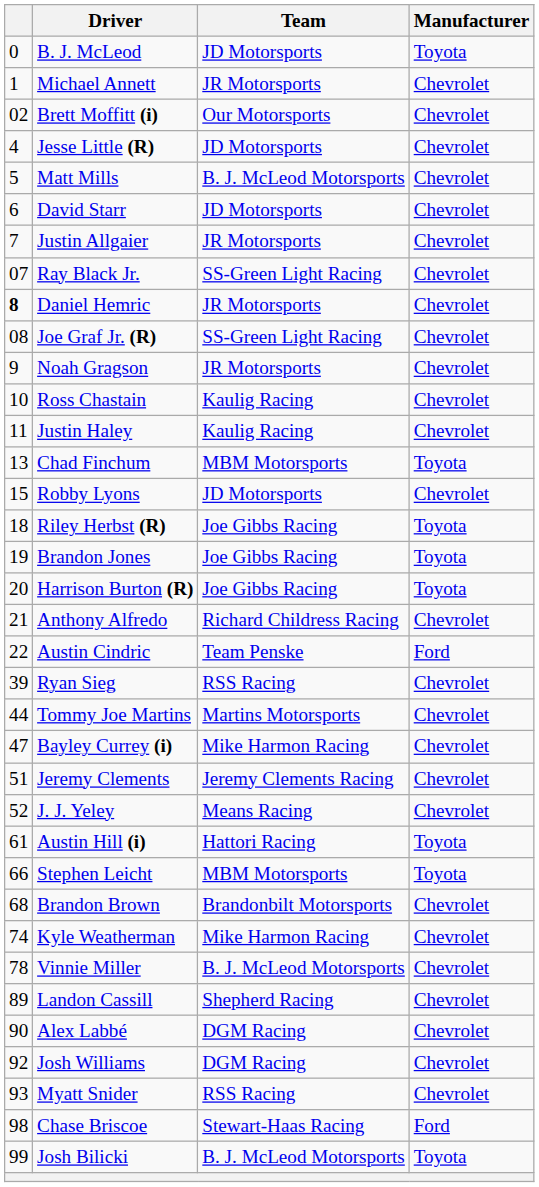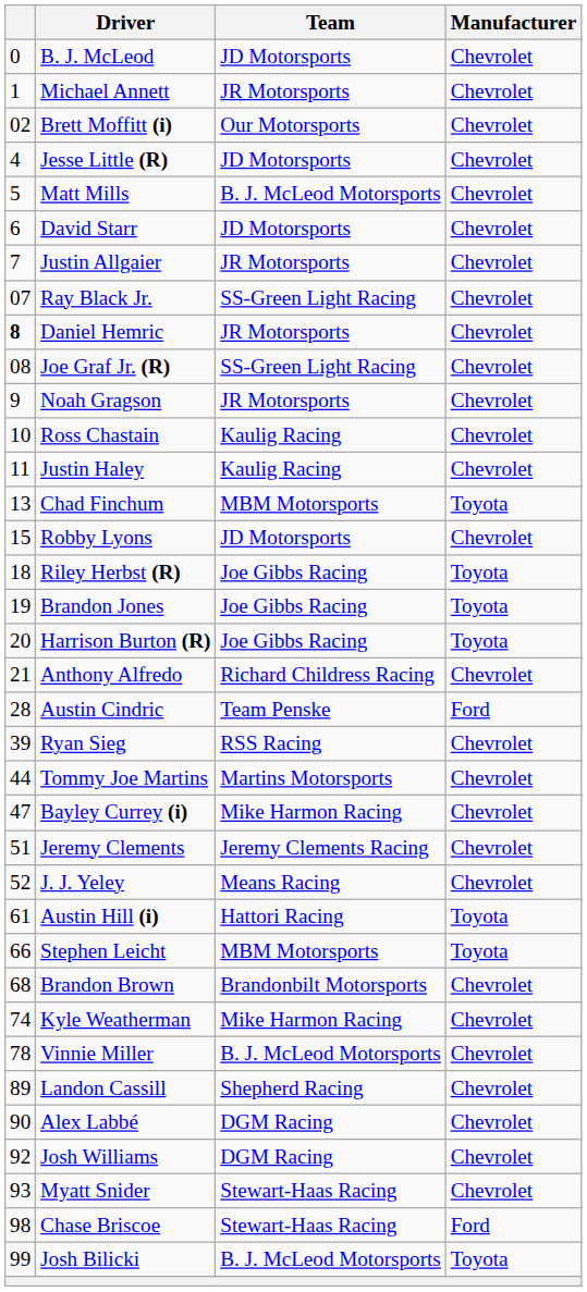 <table class="wikitable" style="font-size:95%">
 <tr>
 <th></th>
 <th>Driver</th>
 <th>Team</th>
 <th>Manufacturer</th>
 </tr>
 <tr>
 <td>0</td>
 <td><a href='#'>B. J. McLeod</a></td>
 <td><a href='#'>JD Motorsports</a></td>
-<td><a href='#'>Toyota</a></td>
+<td><a href='#'>Chevrolet</a></td>
 </tr>
 <tr>
 <td>1</td>
 <td><a href='#'>Michael Annett</a></td>
 <td><a href='#'>JR Motorsports</a></td>
 <td><a href='#'>Chevrolet</a></td>
 </tr>
 <tr>
 <td>02</td>
 <td><a href='#'>Brett Moffitt</a> <strong>(i)</strong></td>
 <td><a href='#'>Our Motorsports</a></td>
 <td><a href='#'>Chevrolet</a></td>
 </tr>
 <tr>
 <td>4</td>
 <td><a href='#'>Jesse Little</a> <strong>(R)</strong></td>
 <td><a href='#'>JD Motorsports</a></td>
 <td><a href='#'>Chevrolet</a></td>
 </tr>
 <tr>
 <td>5</td>
 <td><a href='#'>Matt Mills</a></td>
 <td><a href='#'>B. J. McLeod Motorsports</a></td>
 <td><a href='#'>Chevrolet</a></td>
 </tr>
 <tr>
 <td>6</td>
 <td><a href='#'>David Starr</a></td>
 <td><a href='#'>JD Motorsports</a></td>
 <td><a href='#'>Chevrolet</a></td>
 </tr>
 <tr>
 <td>7</td>
 <td><a href='#'>Justin Allgaier</a></td>
 <td><a href='#'>JR Motorsports</a></td>
 <td><a href='#'>Chevrolet</a></td>
 </tr>
 <tr>
 <td>07</td>
 <td><a href='#'>Ray Black Jr.</a></td>
 <td><a href='#'>SS-Green Light Racing</a></td>
 <td><a href='#'>Chevrolet</a></td>
 </tr>
 <tr>
 <td><strong>8</strong></td>
 <td><a href='#'>Daniel Hemric</a></td>
 <td><a href='#'>JR Motorsports</a></td>
 <td><a href='#'>Chevrolet</a></td>
 </tr>
 <tr>
 <td>08</td>
 <td><a href='#'>Joe Graf Jr.</a> <strong>(R)</strong></td>
 <td><a href='#'>SS-Green Light Racing</a></td>
 <td><a href='#'>Chevrolet</a></td>
 </tr>
 <tr>
 <td>9</td>
 <td><a href='#'>Noah Gragson</a></td>
 <td><a href='#'>JR Motorsports</a></td>
 <td><a href='#'>Chevrolet</a></td>
 </tr>
 <tr>
 <td>10</td>
 <td><a href='#'>Ross Chastain</a></td>
 <td><a href='#'>Kaulig Racing</a></td>
 <td><a href='#'>Chevrolet</a></td>
 </tr>
 <tr>
 <td>11</td>
 <td><a href='#'>Justin Haley</a></td>
 <td><a href='#'>Kaulig Racing</a></td>
 <td><a href='#'>Chevrolet</a></td>
 </tr>
 <tr>
 <td>13</td>
 <td><a href='#'>Chad Finchum</a></td>
 <td><a href='#'>MBM Motorsports</a></td>
 <td><a href='#'>Toyota</a></td>
 </tr>
 <tr>
 <td>15</td>
 <td><a href='#'>Robby Lyons</a></td>
 <td><a href='#'>JD Motorsports</a></td>
 <td><a href='#'>Chevrolet</a></td>
 </tr>
 <tr>
 <td>18</td>
 <td><a href='#'>Riley Herbst</a> <strong>(R)</strong></td>
 <td><a href='#'>Joe Gibbs Racing</a></td>
 <td><a href='#'>Toyota</a></td>
 </tr>
 <tr>
 <td>19</td>
 <td><a href='#'>Brandon Jones</a></td>
 <td><a href='#'>Joe Gibbs Racing</a></td>
 <td><a href='#'>Toyota</a></td>
 </tr>
 <tr>
 <td>20</td>
 <td><a href='#'>Harrison Burton</a> <strong>(R)</strong></td>
 <td><a href='#'>Joe Gibbs Racing</a></td>
 <td><a href='#'>Toyota</a></td>
 </tr>
 <tr>
 <td>21</td>
 <td><a href='#'>Anthony Alfredo</a></td>
 <td><a href='#'>Richard Childress Racing</a></td>
 <td><a href='#'>Chevrolet</a></td>
 </tr>
 <tr>
-<td>22</td>
+<td>28</td>
 <td><a href='#'>Austin Cindric</a></td>
 <td><a href='#'>Team Penske</a></td>
 <td><a href='#'>Ford</a></td>
 </tr>
 <tr>
 <td>39</td>
 <td><a href='#'>Ryan Sieg</a></td>
 <td><a href='#'>RSS Racing</a></td>
 <td><a href='#'>Chevrolet</a></td>
 </tr>
 <tr>
 <td>44</td>
 <td><a href='#'>Tommy Joe Martins</a></td>
 <td><a href='#'>Martins Motorsports</a></td>
 <td><a href='#'>Chevrolet</a></td>
 </tr>
 <tr>
 <td>47</td>
 <td><a href='#'>Bayley Currey</a> <strong>(i)</strong></td>
 <td><a href='#'>Mike Harmon Racing</a></td>
 <td><a href='#'>Chevrolet</a></td>
 </tr>
 <tr>
 <td>51</td>
 <td><a href='#'>Jeremy Clements</a></td>
 <td><a href='#'>Jeremy Clements Racing</a></td>
 <td><a href='#'>Chevrolet</a></td>
 </tr>
 <tr>
 <td>52</td>
 <td><a href='#'>J. J. Yeley</a></td>
 <td><a href='#'>Means Racing</a></td>
 <td><a href='#'>Chevrolet</a></td>
 </tr>
 <tr>
 <td>61</td>
 <td><a href='#'>Austin Hill</a> <strong>(i)</strong></td>
 <td><a href='#'>Hattori Racing</a></td>
 <td><a href='#'>Toyota</a></td>
 </tr>
 <tr>
 <td>66</td>
 <td><a href='#'>Stephen Leicht</a></td>
 <td><a href='#'>MBM Motorsports</a></td>
 <td><a href='#'>Toyota</a></td>
 </tr>
 <tr>
 <td>68</td>
 <td><a href='#'>Brandon Brown</a></td>
 <td><a href='#'>Brandonbilt Motorsports</a></td>
 <td><a href='#'>Chevrolet</a></td>
 </tr>
 <tr>
 <td>74</td>
 <td><a href='#'>Kyle Weatherman</a></td>
 <td><a href='#'>Mike Harmon Racing</a></td>
 <td><a href='#'>Chevrolet</a></td>
 </tr>
 <tr>
 <td>78</td>
 <td><a href='#'>Vinnie Miller</a></td>
 <td><a href='#'>B. J. McLeod Motorsports</a></td>
 <td><a href='#'>Chevrolet</a></td>
 </tr>
 <tr>
 <td>89</td>
 <td><a href='#'>Landon Cassill</a></td>
 <td><a href='#'>Shepherd Racing</a></td>
 <td><a href='#'>Chevrolet</a></td>
 </tr>
 <tr>
 <td>90</td>
 <td><a href='#'>Alex Labbé</a></td>
 <td><a href='#'>DGM Racing</a></td>
 <td><a href='#'>Chevrolet</a></td>
 </tr>
 <tr>
 <td>92</td>
 <td><a href='#'>Josh Williams</a></td>
 <td><a href='#'>DGM Racing</a></td>
 <td><a href='#'>Chevrolet</a></td>
 </tr>
 <tr>
 <td>93</td>
 <td><a href='#'>Myatt Snider</a></td>
-<td><a href='#'>RSS Racing</a></td>
+<td><a href='#'>Stewart-Haas Racing</a></td>
 <td><a href='#'>Chevrolet</a></td>
 </tr>
 <tr>
 <td>98</td>
 <td><a href='#'>Chase Briscoe</a></td>
 <td><a href='#'>Stewart-Haas Racing</a></td>
 <td><a href='#'>Ford</a></td>
 </tr>
 <tr>
 <td>99</td>
 <td><a href='#'>Josh Bilicki</a></td>
 <td><a href='#'>B. J. McLeod Motorsports</a></td>
 <td><a href='#'>Toyota</a></td>
 </tr>
 <tr>
 <th colspan="4"></th>
 </tr>
 </table>
